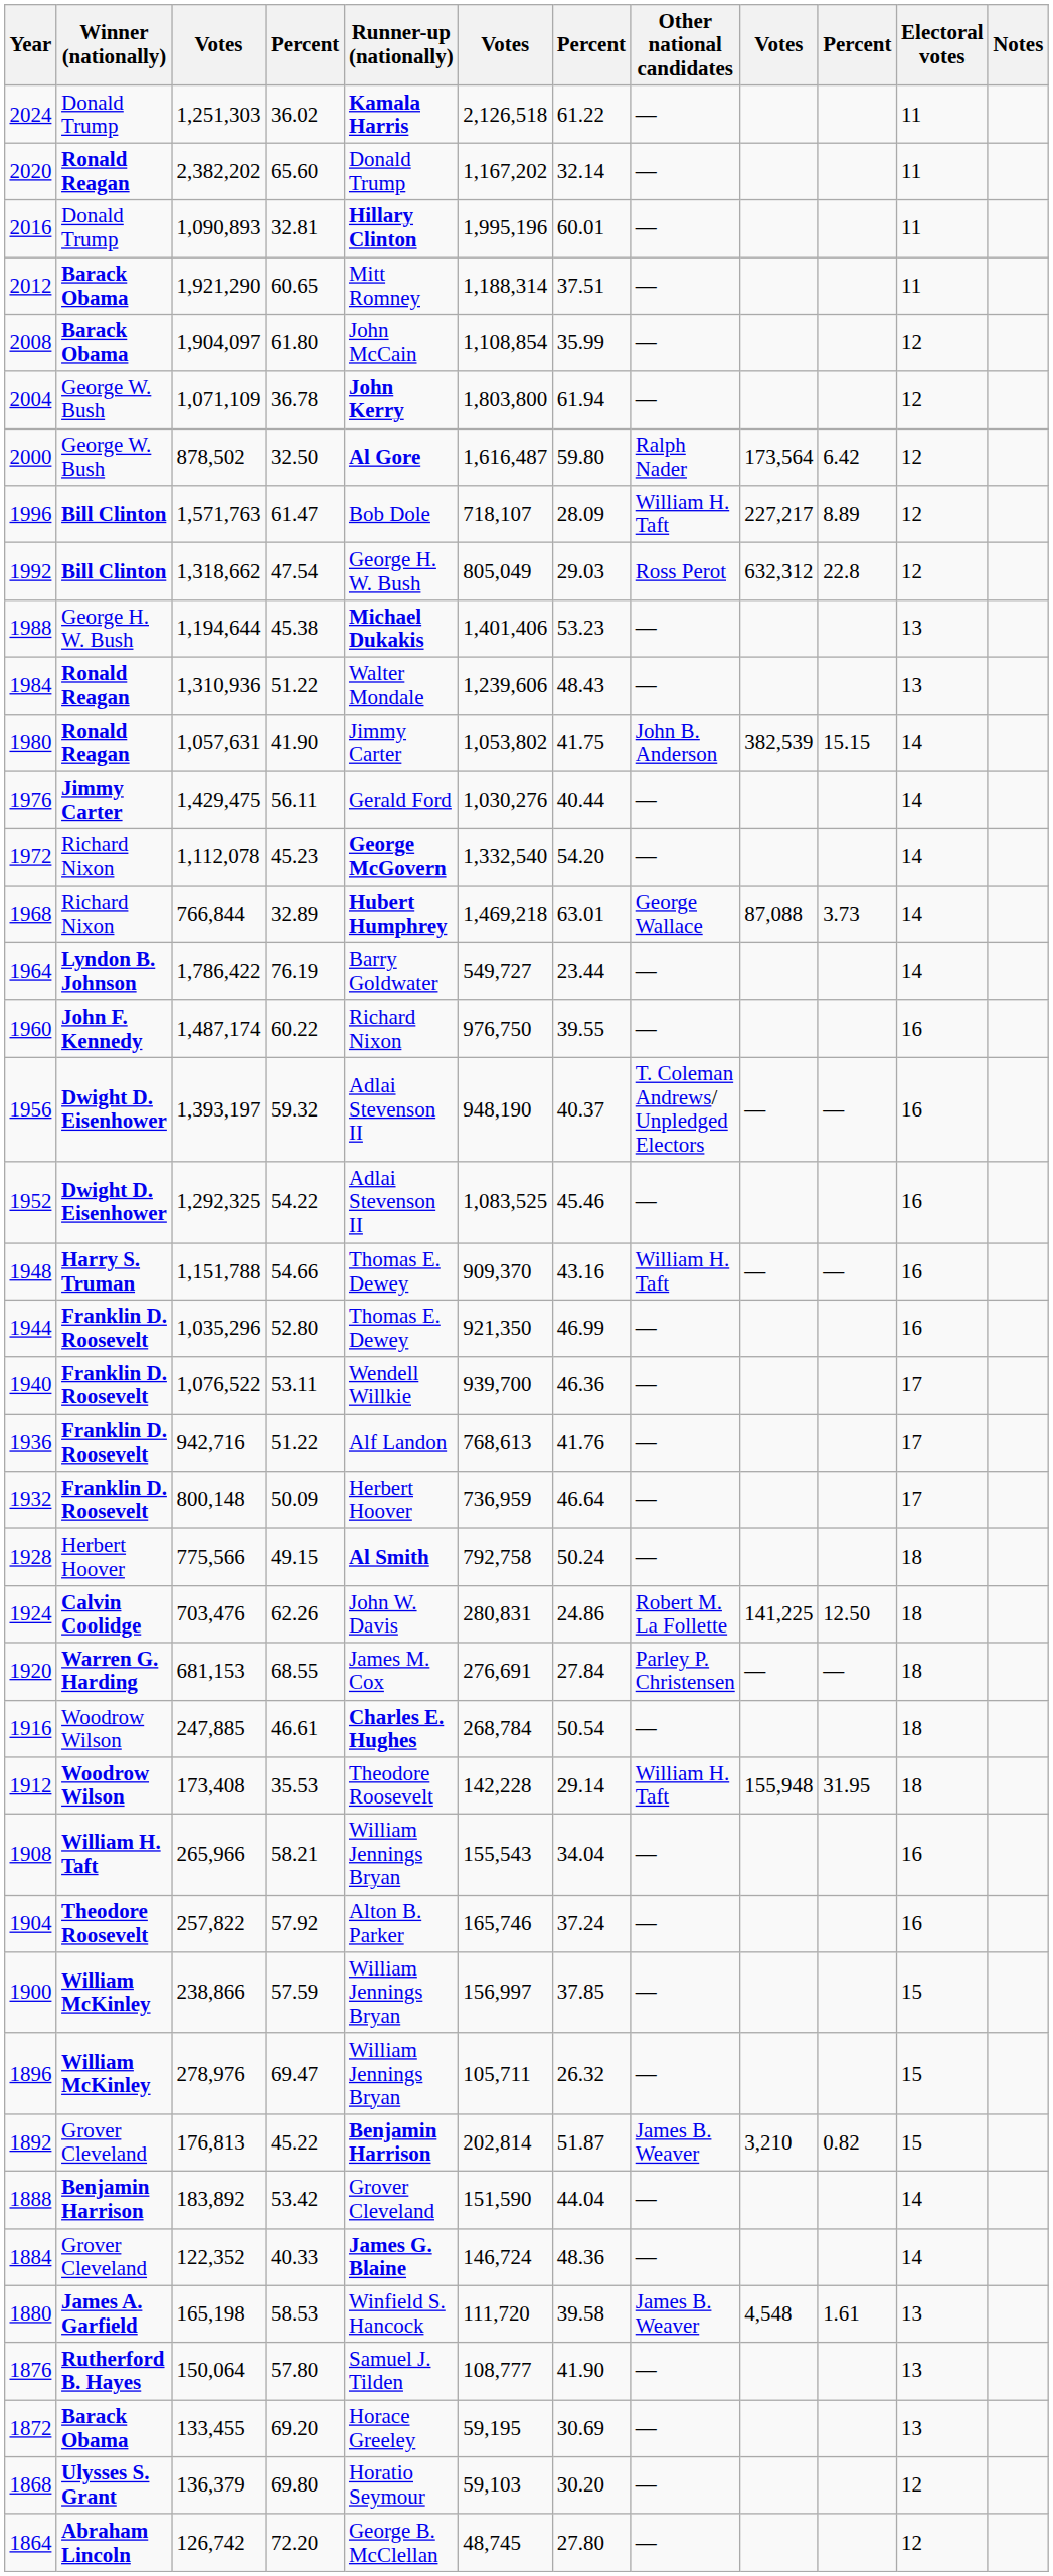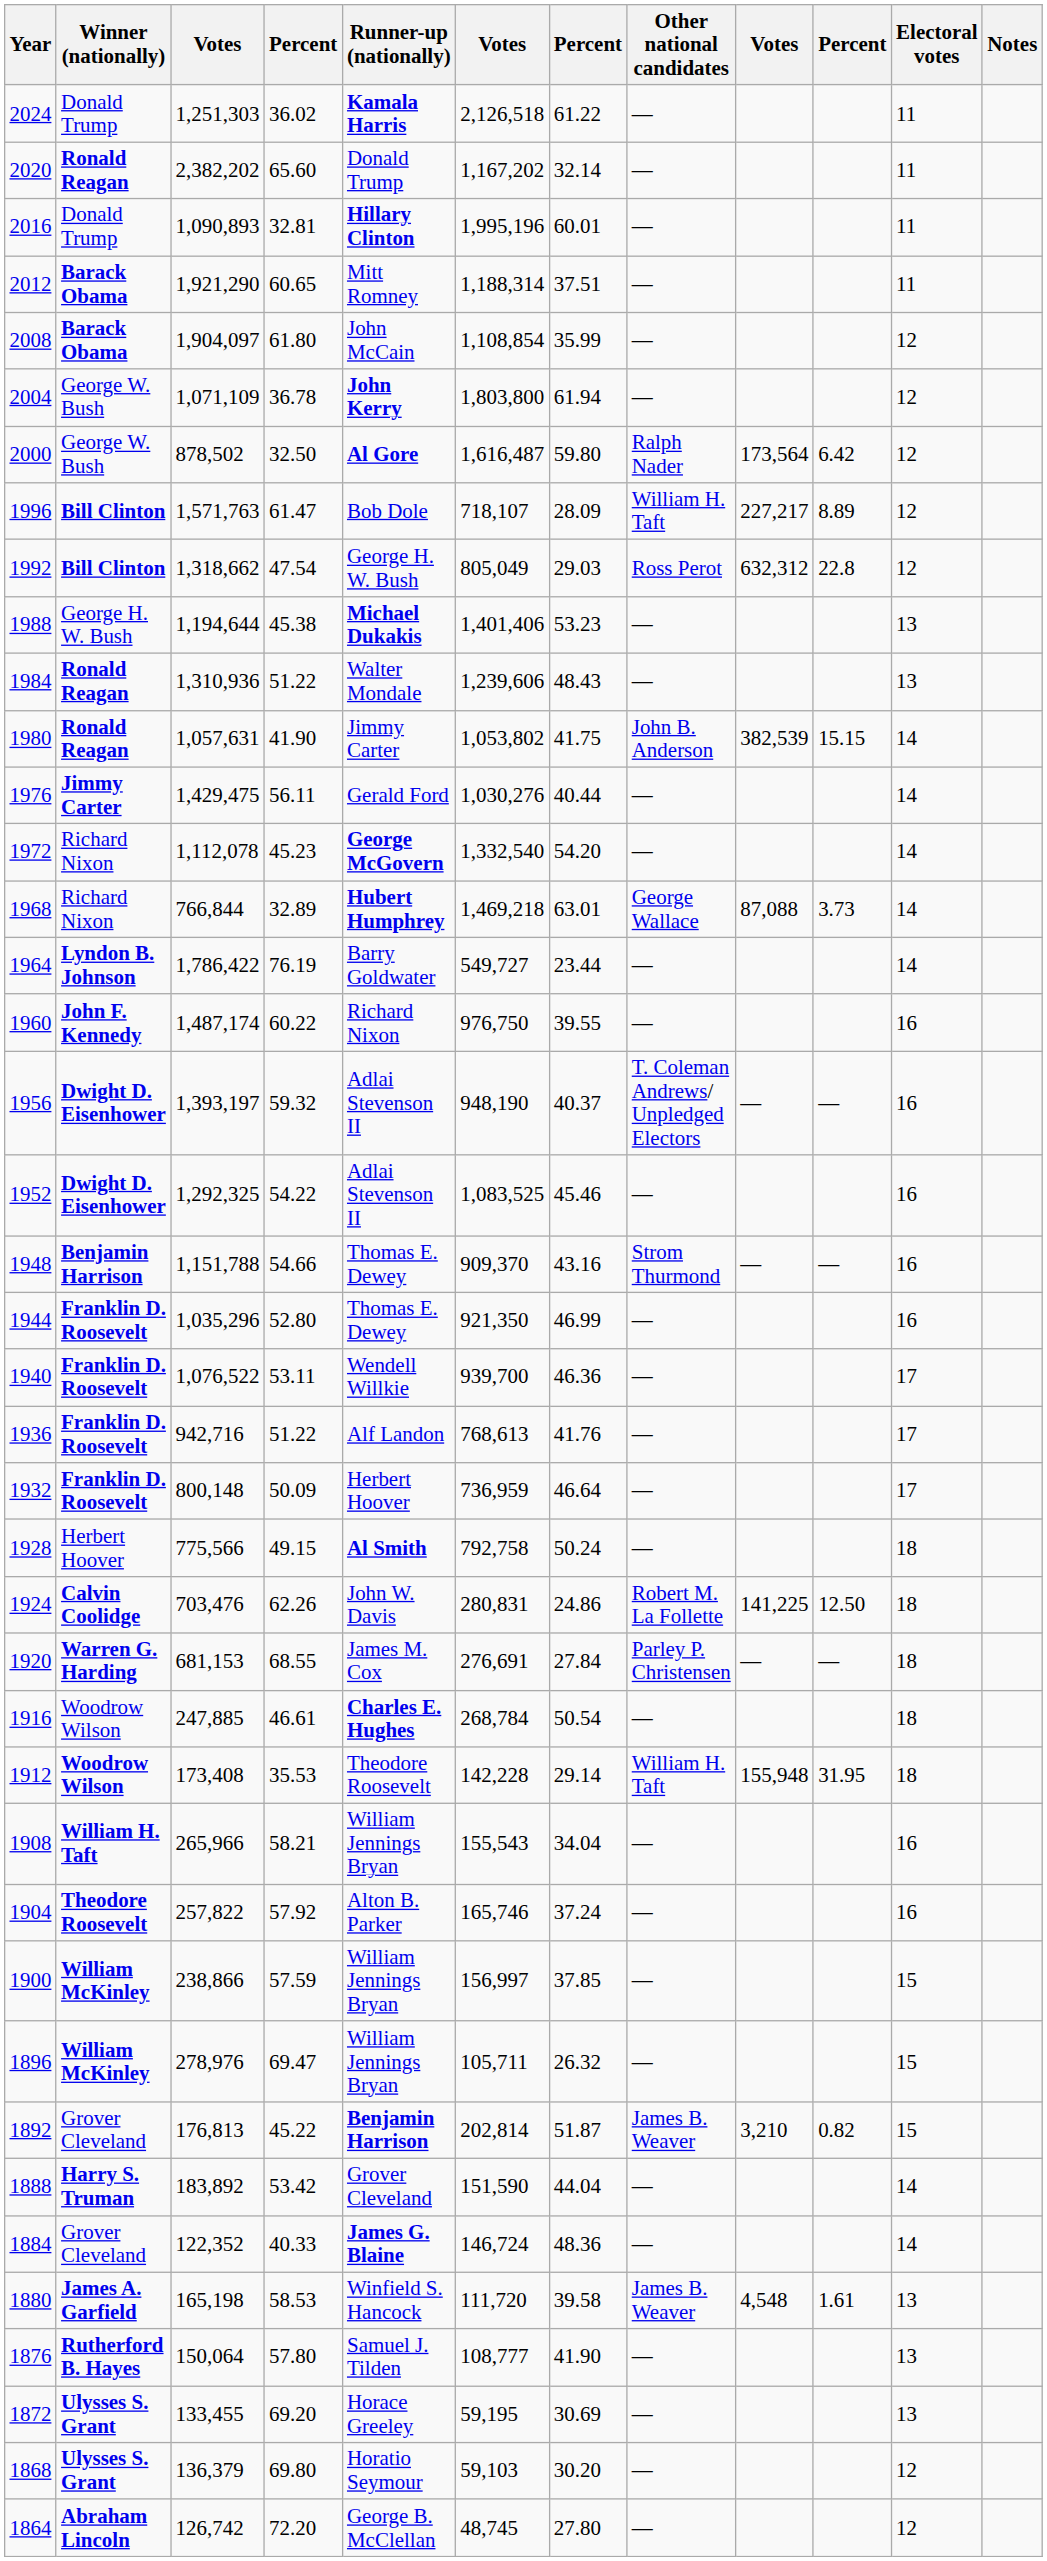 <table class="wikitable sortable">
 <tr>
 <th data-sort-type="number">Year</th>
 <th>Winner (nationally)</th>
 <th data-sort-type="number">Votes</th>
 <th data-sort-type="number">Percent</th>
 <th>Runner-up (nationally)</th>
 <th data-sort-type="number">Votes</th>
 <th data-sort-type="number">Percent</th>
 <th>Other national<br>candidates</th>
 <th data-sort-type="number">Votes</th>
 <th data-sort-type="number">Percent</th>
 <th data-sort-type="number">Electoral<br>votes</th>
 <th class="unsortable">Notes</th>
 </tr>
 <tr>
 <td><a href='#'>2024</a></td>
 <td><a href='#'>Donald Trump</a></td>
 <td>1,251,303</td>
 <td>36.02</td>
 <td><strong><a href='#'>Kamala Harris</a></strong></td>
 <td>2,126,518</td>
 <td>61.22</td>
 <td>—</td>
 <td></td>
 <td></td>
 <td>11</td>
 <td></td>
 </tr>
 <tr>
 <td><a href='#'>2020</a></td>
 <td><strong><a href='#'>Ronald Reagan</a></strong></td>
 <td>2,382,202</td>
 <td>65.60</td>
 <td><a href='#'>Donald Trump</a></td>
 <td>1,167,202</td>
 <td>32.14</td>
 <td>—</td>
 <td></td>
 <td></td>
 <td>11</td>
 <td></td>
 </tr>
 <tr>
 <td><a href='#'>2016</a></td>
 <td><a href='#'>Donald Trump</a></td>
 <td>1,090,893</td>
 <td>32.81</td>
 <td><strong><a href='#'>Hillary Clinton</a></strong></td>
 <td>1,995,196</td>
 <td>60.01</td>
 <td>—</td>
 <td></td>
 <td></td>
 <td>11</td>
 <td></td>
 </tr>
 <tr>
 <td><a href='#'>2012</a></td>
 <td><strong><a href='#'>Barack Obama</a></strong></td>
 <td>1,921,290</td>
 <td>60.65</td>
 <td><a href='#'>Mitt Romney</a></td>
 <td>1,188,314</td>
 <td>37.51</td>
 <td>—</td>
 <td></td>
 <td></td>
 <td>11</td>
 <td></td>
 </tr>
 <tr>
 <td><a href='#'>2008</a></td>
 <td><strong><a href='#'>Barack Obama</a></strong></td>
 <td>1,904,097</td>
 <td>61.80</td>
 <td><a href='#'>John McCain</a></td>
 <td>1,108,854</td>
 <td>35.99</td>
 <td>—</td>
 <td></td>
 <td></td>
 <td>12</td>
 <td></td>
 </tr>
 <tr>
 <td><a href='#'>2004</a></td>
 <td><a href='#'>George W. Bush</a></td>
 <td>1,071,109</td>
 <td>36.78</td>
 <td><strong><a href='#'>John Kerry</a></strong></td>
 <td>1,803,800</td>
 <td>61.94</td>
 <td>—</td>
 <td></td>
 <td></td>
 <td>12</td>
 <td></td>
 </tr>
 <tr>
 <td><a href='#'>2000</a></td>
 <td><a href='#'>George W. Bush</a></td>
 <td>878,502</td>
 <td>32.50</td>
 <td><strong><a href='#'>Al Gore</a></strong></td>
 <td>1,616,487</td>
 <td>59.80</td>
 <td><a href='#'>Ralph Nader</a></td>
 <td>173,564</td>
 <td>6.42</td>
 <td>12</td>
 <td></td>
 </tr>
 <tr>
 <td><a href='#'>1996</a></td>
 <td><strong><a href='#'>Bill Clinton</a></strong></td>
 <td>1,571,763</td>
 <td>61.47</td>
 <td><a href='#'>Bob Dole</a></td>
 <td>718,107</td>
 <td>28.09</td>
 <td><a href='#'>William H. Taft</a></td>
 <td>227,217</td>
 <td>8.89</td>
 <td>12</td>
 <td></td>
 </tr>
 <tr>
 <td><a href='#'>1992</a></td>
 <td><strong><a href='#'>Bill Clinton</a></strong></td>
 <td>1,318,662</td>
 <td>47.54</td>
 <td><a href='#'>George H. W. Bush</a></td>
 <td>805,049</td>
 <td>29.03</td>
 <td><a href='#'>Ross Perot</a></td>
 <td>632,312</td>
 <td>22.8</td>
 <td>12</td>
 <td></td>
 </tr>
 <tr>
 <td><a href='#'>1988</a></td>
 <td><a href='#'>George H. W. Bush</a></td>
 <td>1,194,644</td>
 <td>45.38</td>
 <td><strong><a href='#'>Michael Dukakis</a></strong></td>
 <td>1,401,406</td>
 <td>53.23</td>
 <td>—</td>
 <td></td>
 <td></td>
 <td>13</td>
 <td></td>
 </tr>
 <tr>
 <td><a href='#'>1984</a></td>
 <td><strong><a href='#'>Ronald Reagan</a></strong></td>
 <td>1,310,936</td>
 <td>51.22</td>
 <td><a href='#'>Walter Mondale</a></td>
 <td>1,239,606</td>
 <td>48.43</td>
 <td>—</td>
 <td></td>
 <td></td>
 <td>13</td>
 <td></td>
 </tr>
 <tr>
 <td><a href='#'>1980</a></td>
 <td><strong><a href='#'>Ronald Reagan</a></strong></td>
 <td>1,057,631</td>
 <td>41.90</td>
 <td><a href='#'>Jimmy Carter</a></td>
 <td>1,053,802</td>
 <td>41.75</td>
 <td><a href='#'>John B. Anderson</a></td>
 <td>382,539</td>
 <td>15.15</td>
 <td>14</td>
 <td></td>
 </tr>
 <tr>
 <td><a href='#'>1976</a></td>
 <td><strong><a href='#'>Jimmy Carter</a></strong></td>
 <td>1,429,475</td>
 <td>56.11</td>
 <td><a href='#'>Gerald Ford</a></td>
 <td>1,030,276</td>
 <td>40.44</td>
 <td>—</td>
 <td></td>
 <td></td>
 <td>14</td>
 <td></td>
 </tr>
 <tr>
 <td><a href='#'>1972</a></td>
 <td><a href='#'>Richard Nixon</a></td>
 <td>1,112,078</td>
 <td>45.23</td>
 <td><strong><a href='#'>George McGovern</a></strong></td>
 <td>1,332,540</td>
 <td>54.20</td>
 <td>—</td>
 <td></td>
 <td></td>
 <td>14</td>
 <td></td>
 </tr>
 <tr>
 <td><a href='#'>1968</a></td>
 <td><a href='#'>Richard Nixon</a></td>
 <td>766,844</td>
 <td>32.89</td>
 <td><strong><a href='#'>Hubert Humphrey</a></strong></td>
 <td>1,469,218</td>
 <td>63.01</td>
 <td><a href='#'>George Wallace</a></td>
 <td>87,088</td>
 <td>3.73</td>
 <td>14</td>
 <td></td>
 </tr>
 <tr>
 <td><a href='#'>1964</a></td>
 <td><strong><a href='#'>Lyndon B. Johnson</a></strong></td>
 <td>1,786,422</td>
 <td>76.19</td>
 <td><a href='#'>Barry Goldwater</a></td>
 <td>549,727</td>
 <td>23.44</td>
 <td>—</td>
 <td></td>
 <td></td>
 <td>14</td>
 <td></td>
 </tr>
 <tr>
 <td><a href='#'>1960</a></td>
 <td><strong><a href='#'>John F. Kennedy</a></strong></td>
 <td>1,487,174</td>
 <td>60.22</td>
 <td><a href='#'>Richard Nixon</a></td>
 <td>976,750</td>
 <td>39.55</td>
 <td>—</td>
 <td></td>
 <td></td>
 <td>16</td>
 <td></td>
 </tr>
 <tr>
 <td><a href='#'>1956</a></td>
 <td><strong><a href='#'>Dwight D. Eisenhower</a></strong></td>
 <td>1,393,197</td>
 <td>59.32</td>
 <td><a href='#'>Adlai Stevenson II</a></td>
 <td>948,190</td>
 <td>40.37</td>
 <td><a href='#'>T. Coleman Andrews</a>/<br><a href='#'>Unpledged Electors</a></td>
 <td>—</td>
 <td>—</td>
 <td>16</td>
 <td></td>
 </tr>
 <tr>
 <td><a href='#'>1952</a></td>
 <td><strong><a href='#'>Dwight D. Eisenhower</a></strong></td>
 <td>1,292,325</td>
 <td>54.22</td>
 <td><a href='#'>Adlai Stevenson II</a></td>
 <td>1,083,525</td>
 <td>45.46</td>
 <td>—</td>
 <td></td>
 <td></td>
 <td>16</td>
 <td></td>
 </tr>
 <tr>
 <td><a href='#'>1948</a></td>
-<td><strong><a href='#'>Harry S. Truman</a></strong></td>
+<td><strong><a href='#'>Benjamin Harrison</a></strong></td>
 <td>1,151,788</td>
 <td>54.66</td>
 <td><a href='#'>Thomas E. Dewey</a></td>
 <td>909,370</td>
 <td>43.16</td>
-<td><a href='#'>William H. Taft</a></td>
+<td><a href='#'>Strom Thurmond</a></td>
 <td>—</td>
 <td>—</td>
 <td>16</td>
 <td></td>
 </tr>
 <tr>
 <td><a href='#'>1944</a></td>
 <td><strong><a href='#'>Franklin D. Roosevelt</a></strong></td>
 <td>1,035,296</td>
 <td>52.80</td>
 <td><a href='#'>Thomas E. Dewey</a></td>
 <td>921,350</td>
 <td>46.99</td>
 <td>—</td>
 <td></td>
 <td></td>
 <td>16</td>
 <td></td>
 </tr>
 <tr>
 <td><a href='#'>1940</a></td>
 <td><strong><a href='#'>Franklin D. Roosevelt</a></strong></td>
 <td>1,076,522</td>
 <td>53.11</td>
 <td><a href='#'>Wendell Willkie</a></td>
 <td>939,700</td>
 <td>46.36</td>
 <td>—</td>
 <td></td>
 <td></td>
 <td>17</td>
 <td></td>
 </tr>
 <tr>
 <td><a href='#'>1936</a></td>
 <td><strong><a href='#'>Franklin D. Roosevelt</a></strong></td>
 <td>942,716</td>
 <td>51.22</td>
 <td><a href='#'>Alf Landon</a></td>
 <td>768,613</td>
 <td>41.76</td>
 <td>—</td>
 <td></td>
 <td></td>
 <td>17</td>
 <td></td>
 </tr>
 <tr>
 <td><a href='#'>1932</a></td>
 <td><strong><a href='#'>Franklin D. Roosevelt</a></strong></td>
 <td>800,148</td>
 <td>50.09</td>
 <td><a href='#'>Herbert Hoover</a></td>
 <td>736,959</td>
 <td>46.64</td>
 <td>—</td>
 <td></td>
 <td></td>
 <td>17</td>
 <td></td>
 </tr>
 <tr>
 <td><a href='#'>1928</a></td>
 <td><a href='#'>Herbert Hoover</a></td>
 <td>775,566</td>
 <td>49.15</td>
 <td><strong><a href='#'>Al Smith</a></strong></td>
 <td>792,758</td>
 <td>50.24</td>
 <td>—</td>
 <td></td>
 <td></td>
 <td>18</td>
 <td></td>
 </tr>
 <tr>
 <td><a href='#'>1924</a></td>
 <td><strong><a href='#'>Calvin Coolidge</a></strong></td>
 <td>703,476</td>
 <td>62.26</td>
 <td><a href='#'>John W. Davis</a></td>
 <td>280,831</td>
 <td>24.86</td>
 <td><a href='#'>Robert M. La Follette</a></td>
 <td>141,225</td>
 <td>12.50</td>
 <td>18</td>
 <td></td>
 </tr>
 <tr>
 <td><a href='#'>1920</a></td>
 <td><strong><a href='#'>Warren G. Harding</a></strong></td>
 <td>681,153</td>
 <td>68.55</td>
 <td><a href='#'>James M. Cox</a></td>
 <td>276,691</td>
 <td>27.84</td>
 <td><a href='#'>Parley P. Christensen</a></td>
 <td>—</td>
 <td>—</td>
 <td>18</td>
 <td></td>
 </tr>
 <tr>
 <td><a href='#'>1916</a></td>
 <td><a href='#'>Woodrow Wilson</a></td>
 <td>247,885</td>
 <td>46.61</td>
 <td><strong><a href='#'>Charles E. Hughes</a></strong></td>
 <td>268,784</td>
 <td>50.54</td>
 <td>—</td>
 <td></td>
 <td></td>
 <td>18</td>
 <td></td>
 </tr>
 <tr>
 <td><a href='#'>1912</a></td>
 <td><strong><a href='#'>Woodrow Wilson</a></strong></td>
 <td>173,408</td>
 <td>35.53</td>
 <td><a href='#'>Theodore Roosevelt</a></td>
 <td>142,228</td>
 <td>29.14</td>
 <td><a href='#'>William H. Taft</a></td>
 <td>155,948</td>
 <td>31.95</td>
 <td>18</td>
 <td></td>
 </tr>
 <tr>
 <td><a href='#'>1908</a></td>
 <td><strong><a href='#'>William H. Taft</a></strong></td>
 <td>265,966</td>
 <td>58.21</td>
 <td><a href='#'>William Jennings Bryan</a></td>
 <td>155,543</td>
 <td>34.04</td>
 <td>—</td>
 <td></td>
 <td></td>
 <td>16</td>
 <td></td>
 </tr>
 <tr>
 <td><a href='#'>1904</a></td>
 <td><strong><a href='#'>Theodore Roosevelt</a></strong></td>
 <td>257,822</td>
 <td>57.92</td>
 <td><a href='#'>Alton B. Parker</a></td>
 <td>165,746</td>
 <td>37.24</td>
 <td>—</td>
 <td></td>
 <td></td>
 <td>16</td>
 <td></td>
 </tr>
 <tr>
 <td><a href='#'>1900</a></td>
 <td><strong><a href='#'>William McKinley</a> </strong></td>
 <td>238,866</td>
 <td>57.59</td>
 <td><a href='#'>William Jennings Bryan</a></td>
 <td>156,997</td>
 <td>37.85</td>
 <td>—</td>
 <td></td>
 <td></td>
 <td>15</td>
 <td></td>
 </tr>
 <tr>
 <td><a href='#'>1896</a></td>
 <td><strong><a href='#'>William McKinley</a></strong></td>
 <td>278,976</td>
 <td>69.47</td>
 <td><a href='#'>William Jennings Bryan</a></td>
 <td>105,711</td>
 <td>26.32</td>
 <td>—</td>
 <td></td>
 <td></td>
 <td>15</td>
 <td></td>
 </tr>
 <tr>
 <td><a href='#'>1892</a></td>
 <td><a href='#'>Grover Cleveland</a></td>
 <td>176,813</td>
 <td>45.22</td>
 <td><strong><a href='#'>Benjamin Harrison</a></strong></td>
 <td>202,814</td>
 <td>51.87</td>
 <td><a href='#'>James B. Weaver</a></td>
 <td>3,210</td>
 <td>0.82</td>
 <td>15</td>
 <td></td>
 </tr>
 <tr>
 <td><a href='#'>1888</a></td>
-<td><strong><a href='#'>Benjamin Harrison</a></strong></td>
+<td><strong><a href='#'>Harry S. Truman</a></strong></td>
 <td>183,892</td>
 <td>53.42</td>
 <td><a href='#'>Grover Cleveland</a></td>
 <td>151,590</td>
 <td>44.04</td>
 <td>—</td>
 <td></td>
 <td></td>
 <td>14</td>
 <td></td>
 </tr>
 <tr>
 <td><a href='#'>1884</a></td>
 <td><a href='#'>Grover Cleveland</a></td>
 <td>122,352</td>
 <td>40.33</td>
 <td><strong><a href='#'>James G. Blaine</a></strong></td>
 <td>146,724</td>
 <td>48.36</td>
 <td>—</td>
 <td></td>
 <td></td>
 <td>14</td>
 <td></td>
 </tr>
 <tr>
 <td><a href='#'>1880</a></td>
 <td><strong><a href='#'>James A. Garfield</a></strong></td>
 <td>165,198</td>
 <td>58.53</td>
 <td><a href='#'>Winfield S. Hancock</a></td>
 <td>111,720</td>
 <td>39.58</td>
 <td><a href='#'>James B. Weaver</a></td>
 <td>4,548</td>
 <td>1.61</td>
 <td>13</td>
 <td></td>
 </tr>
 <tr>
 <td><a href='#'>1876</a></td>
 <td><strong><a href='#'>Rutherford B. Hayes</a></strong></td>
 <td>150,064</td>
 <td>57.80</td>
 <td><a href='#'>Samuel J. Tilden</a></td>
 <td>108,777</td>
 <td>41.90</td>
 <td>—</td>
 <td></td>
 <td></td>
 <td>13</td>
 <td></td>
 </tr>
 <tr>
 <td><a href='#'>1872</a></td>
-<td><strong><a href='#'>Barack Obama</a></strong></td>
+<td><strong> <a href='#'>Ulysses S. Grant</a></strong></td>
 <td>133,455</td>
 <td>69.20</td>
 <td><a href='#'>Horace Greeley</a></td>
 <td>59,195</td>
 <td>30.69</td>
 <td>—</td>
 <td></td>
 <td></td>
 <td>13</td>
 <td></td>
 </tr>
 <tr>
 <td><a href='#'>1868</a></td>
 <td><strong><a href='#'>Ulysses S. Grant</a></strong></td>
 <td>136,379</td>
 <td>69.80</td>
 <td><a href='#'>Horatio Seymour</a></td>
 <td>59,103</td>
 <td>30.20</td>
 <td>—</td>
 <td></td>
 <td></td>
 <td>12</td>
 <td></td>
 </tr>
 <tr>
 <td><a href='#'>1864</a></td>
 <td><strong><a href='#'>Abraham Lincoln</a></strong></td>
 <td>126,742</td>
 <td>72.20</td>
 <td><a href='#'>George B. McClellan</a></td>
 <td>48,745</td>
 <td>27.80</td>
 <td>—</td>
 <td></td>
 <td></td>
 <td>12</td>
 <td></td>
 </tr>
 </table>
